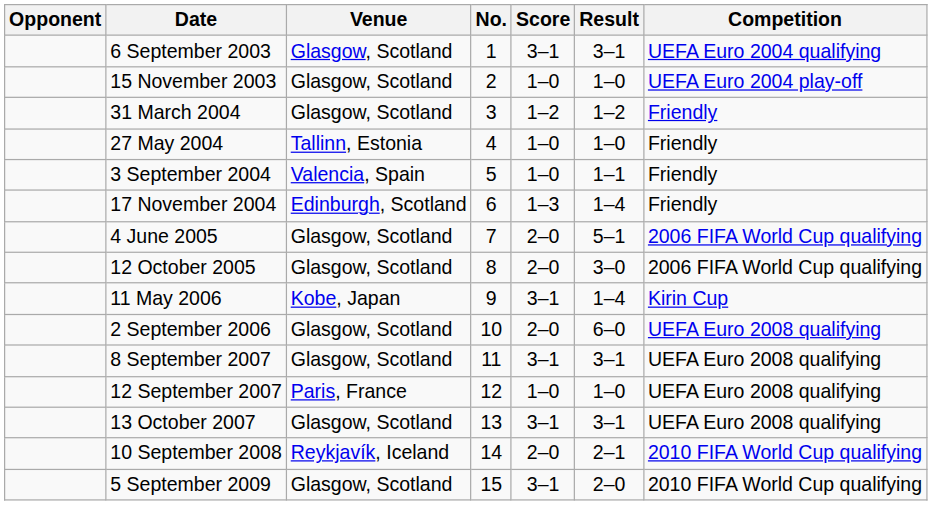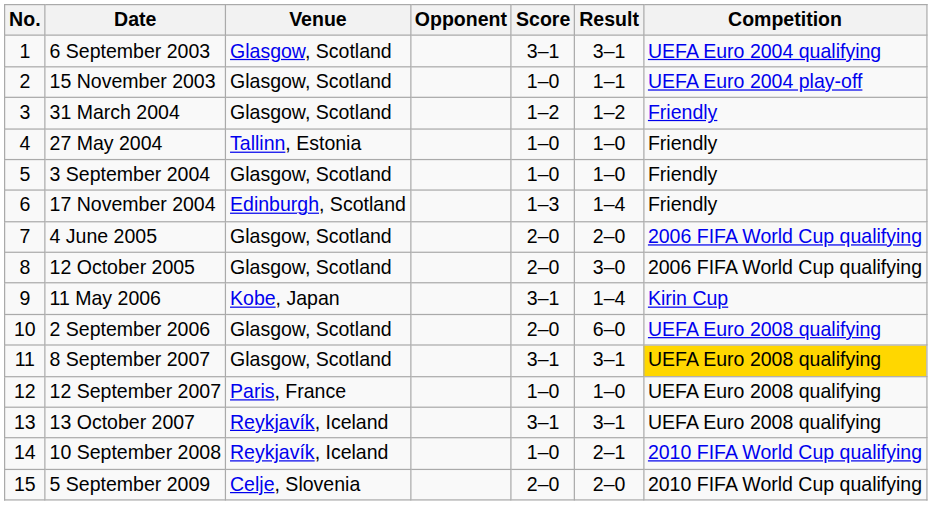 <table class="wikitable sortable">
 <tr>
-<th scope="col">Opponent</th>
+<th scope="col">No.</th>
 <th scope="col">Date</th>
 <th scope="col">Venue</th>
-<th scope="col">No.</th>
+<th scope="col">Opponent</th>
 <th scope="col">Score</th>
 <th scope="col">Result</th>
 <th scope="col">Competition</th>
 </tr>
 <tr>
-<td></td>
+<td align="center">1</td>
 <td>6 September 2003</td>
 <td><a href='#'>Glasgow</a>, Scotland</td>
-<td align="center">1</td>
+<td></td>
 <td align="center">3–1</td>
 <td align="center">3–1</td>
 <td><a href='#'>UEFA Euro 2004 qualifying</a></td>
 </tr>
 <tr>
-<td></td>
+<td align="center">2</td>
 <td>15 November 2003</td>
 <td>Glasgow, Scotland</td>
-<td align="center">2</td>
+<td></td>
 <td align="center">1–0</td>
-<td align="center">1–0</td>
+<td align="center">1–1</td>
 <td><a href='#'>UEFA Euro 2004 play-off</a></td>
 </tr>
 <tr>
-<td></td>
+<td align="center">3</td>
 <td>31 March 2004</td>
 <td>Glasgow, Scotland</td>
-<td align="center">3</td>
+<td></td>
 <td align="center">1–2</td>
 <td align="center">1–2</td>
 <td><a href='#'>Friendly</a></td>
 </tr>
 <tr>
-<td></td>
+<td align="center">4</td>
 <td>27 May 2004</td>
 <td><a href='#'>Tallinn</a>, Estonia</td>
-<td align="center">4</td>
+<td></td>
 <td align="center">1–0</td>
 <td align="center">1–0</td>
 <td>Friendly</td>
 </tr>
 <tr>
+<td align="center">5</td>
+<td>3 September 2004</td>
+<td>Glasgow, Scotland</td>
 <td></td>
-<td>3 September 2004</td>
-<td><a href='#'>Valencia</a>, Spain</td>
-<td align="center">5</td>
 <td align="center">1–0</td>
-<td align="center">1–1</td>
+<td align="center">1–0</td>
 <td>Friendly</td>
 </tr>
 <tr>
-<td></td>
+<td align="center">6</td>
 <td>17 November 2004</td>
 <td><a href='#'>Edinburgh</a>, Scotland</td>
-<td align="center">6</td>
+<td></td>
 <td align="center">1–3</td>
 <td align="center">1–4</td>
 <td>Friendly</td>
 </tr>
 <tr>
-<td></td>
+<td align="center">7</td>
 <td>4 June 2005</td>
 <td>Glasgow, Scotland</td>
-<td align="center">7</td>
+<td></td>
 <td align="center">2–0</td>
-<td align="center">5–1</td>
+<td align="center">2–0</td>
 <td><a href='#'>2006 FIFA World Cup qualifying</a></td>
 </tr>
 <tr>
-<td></td>
+<td align="center">8</td>
 <td>12 October 2005</td>
 <td>Glasgow, Scotland</td>
-<td align="center">8</td>
+<td></td>
 <td align="center">2–0</td>
 <td align="center">3–0</td>
 <td>2006 FIFA World Cup qualifying</td>
 </tr>
 <tr>
-<td></td>
+<td align="center">9</td>
 <td>11 May 2006</td>
 <td><a href='#'>Kobe</a>, Japan</td>
-<td align="center">9</td>
+<td></td>
 <td align="center">3–1</td>
 <td align="center">1–4</td>
 <td><a href='#'>Kirin Cup</a></td>
 </tr>
 <tr>
-<td></td>
+<td align="center">10</td>
 <td>2 September 2006</td>
 <td>Glasgow, Scotland</td>
-<td align="center">10</td>
+<td></td>
 <td align="center">2–0</td>
 <td align="center">6–0</td>
 <td><a href='#'>UEFA Euro 2008 qualifying</a></td>
 </tr>
 <tr>
-<td></td>
+<td align="center">11</td>
 <td>8 September 2007</td>
 <td>Glasgow, Scotland</td>
-<td align="center">11</td>
+<td></td>
+<td align="center">3–1</td>
+<td align="center">3–1</td>
+<td style="background: gold;">UEFA Euro 2008 qualifying</td>
+</tr>
+<tr>
+<td align="center">12</td>
+<td>12 September 2007</td>
+<td><a href='#'>Paris</a>, France</td>
+<td></td>
+<td align="center">1–0</td>
+<td align="center">1–0</td>
+<td>UEFA Euro 2008 qualifying</td>
+</tr>
+<tr>
+<td align="center">13</td>
+<td>13 October 2007</td>
+<td><a href='#'>Reykjavík</a>, Iceland</td>
+<td></td>
 <td align="center">3–1</td>
 <td align="center">3–1</td>
 <td>UEFA Euro 2008 qualifying</td>
 </tr>
 <tr>
-<td></td>
-<td>12 September 2007</td>
-<td><a href='#'>Paris</a>, France</td>
-<td align="center">12</td>
-<td align="center">1–0</td>
-<td align="center">1–0</td>
-<td>UEFA Euro 2008 qualifying</td>
-</tr>
-<tr>
-<td></td>
-<td>13 October 2007</td>
-<td>Glasgow, Scotland</td>
-<td align="center">13</td>
-<td align="center">3–1</td>
-<td align="center">3–1</td>
-<td>UEFA Euro 2008 qualifying</td>
-</tr>
-<tr>
-<td></td>
+<td align="center">14</td>
 <td>10 September 2008</td>
 <td><a href='#'>Reykjavík</a>, Iceland</td>
-<td align="center">14</td>
-<td align="center">2–0</td>
+<td></td>
+<td align="center">1–0</td>
 <td align="center">2–1</td>
 <td><a href='#'>2010 FIFA World Cup qualifying</a></td>
 </tr>
 <tr>
+<td align="center">15</td>
+<td>5 September 2009</td>
+<td><a href='#'>Celje</a>, Slovenia</td>
 <td></td>
-<td>5 September 2009</td>
-<td>Glasgow, Scotland</td>
-<td align="center">15</td>
-<td align="center">3–1</td>
+<td align="center">2–0</td>
 <td align="center">2–0</td>
 <td>2010 FIFA World Cup qualifying</td>
 </tr>
 </table>
